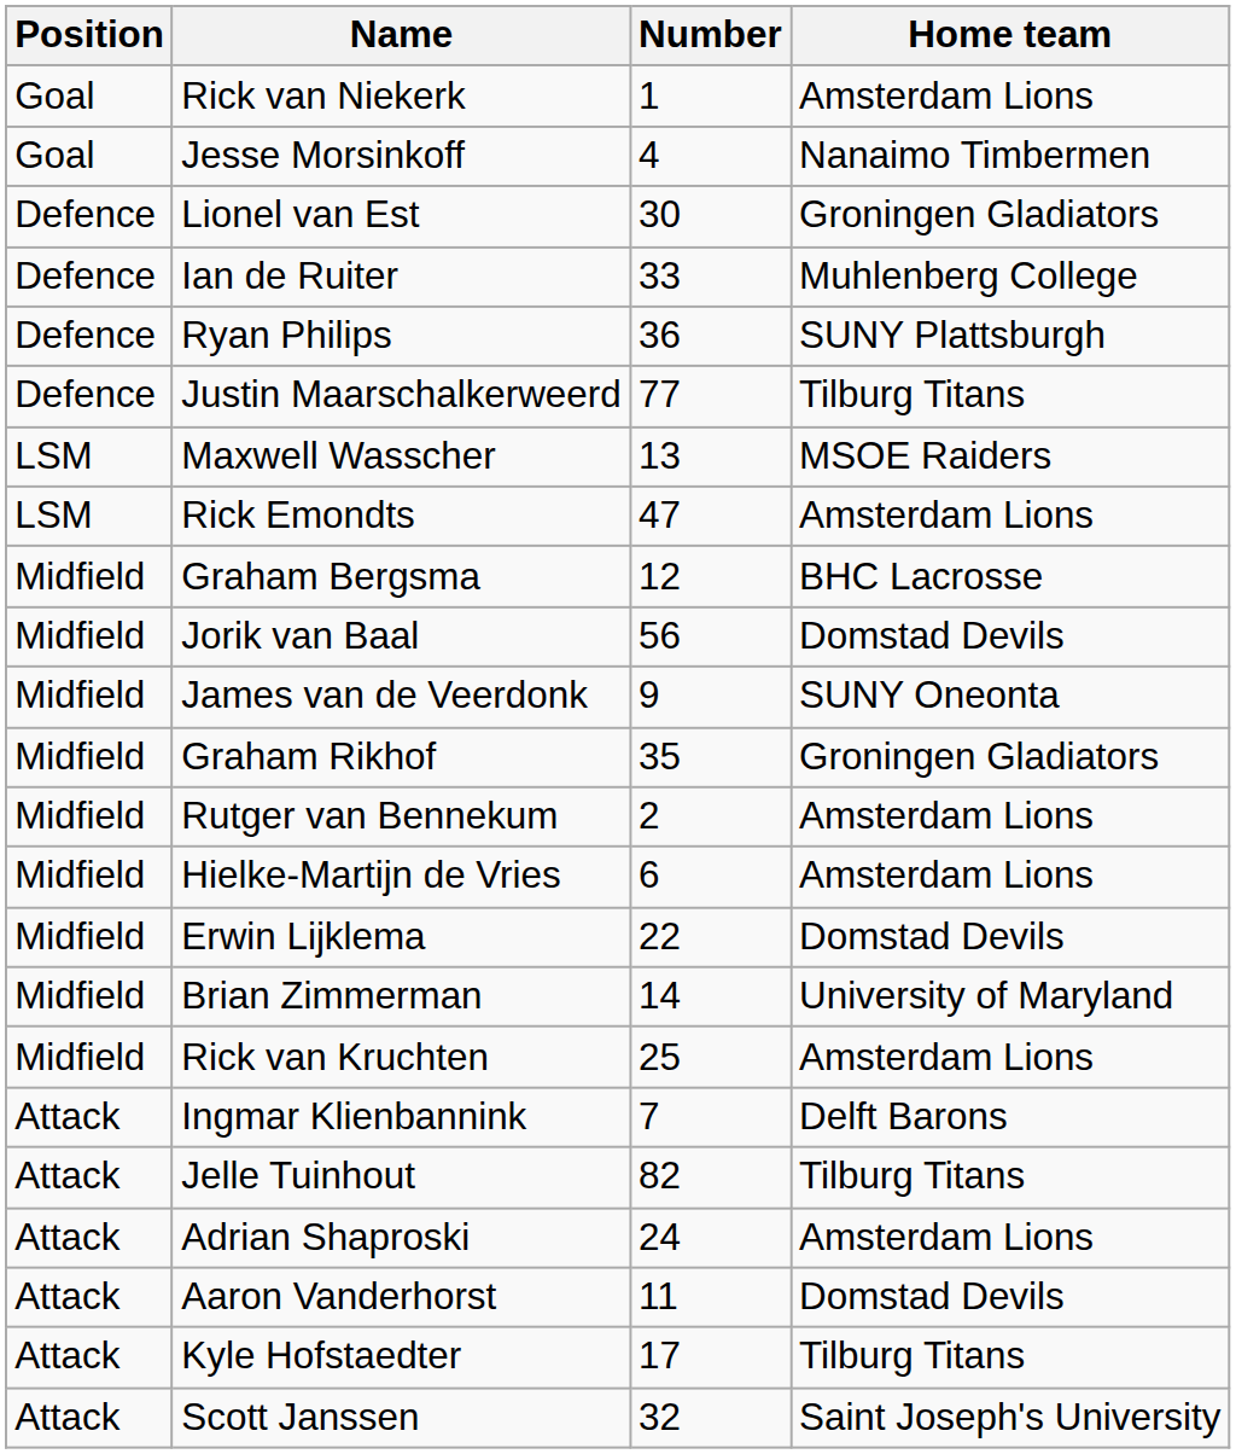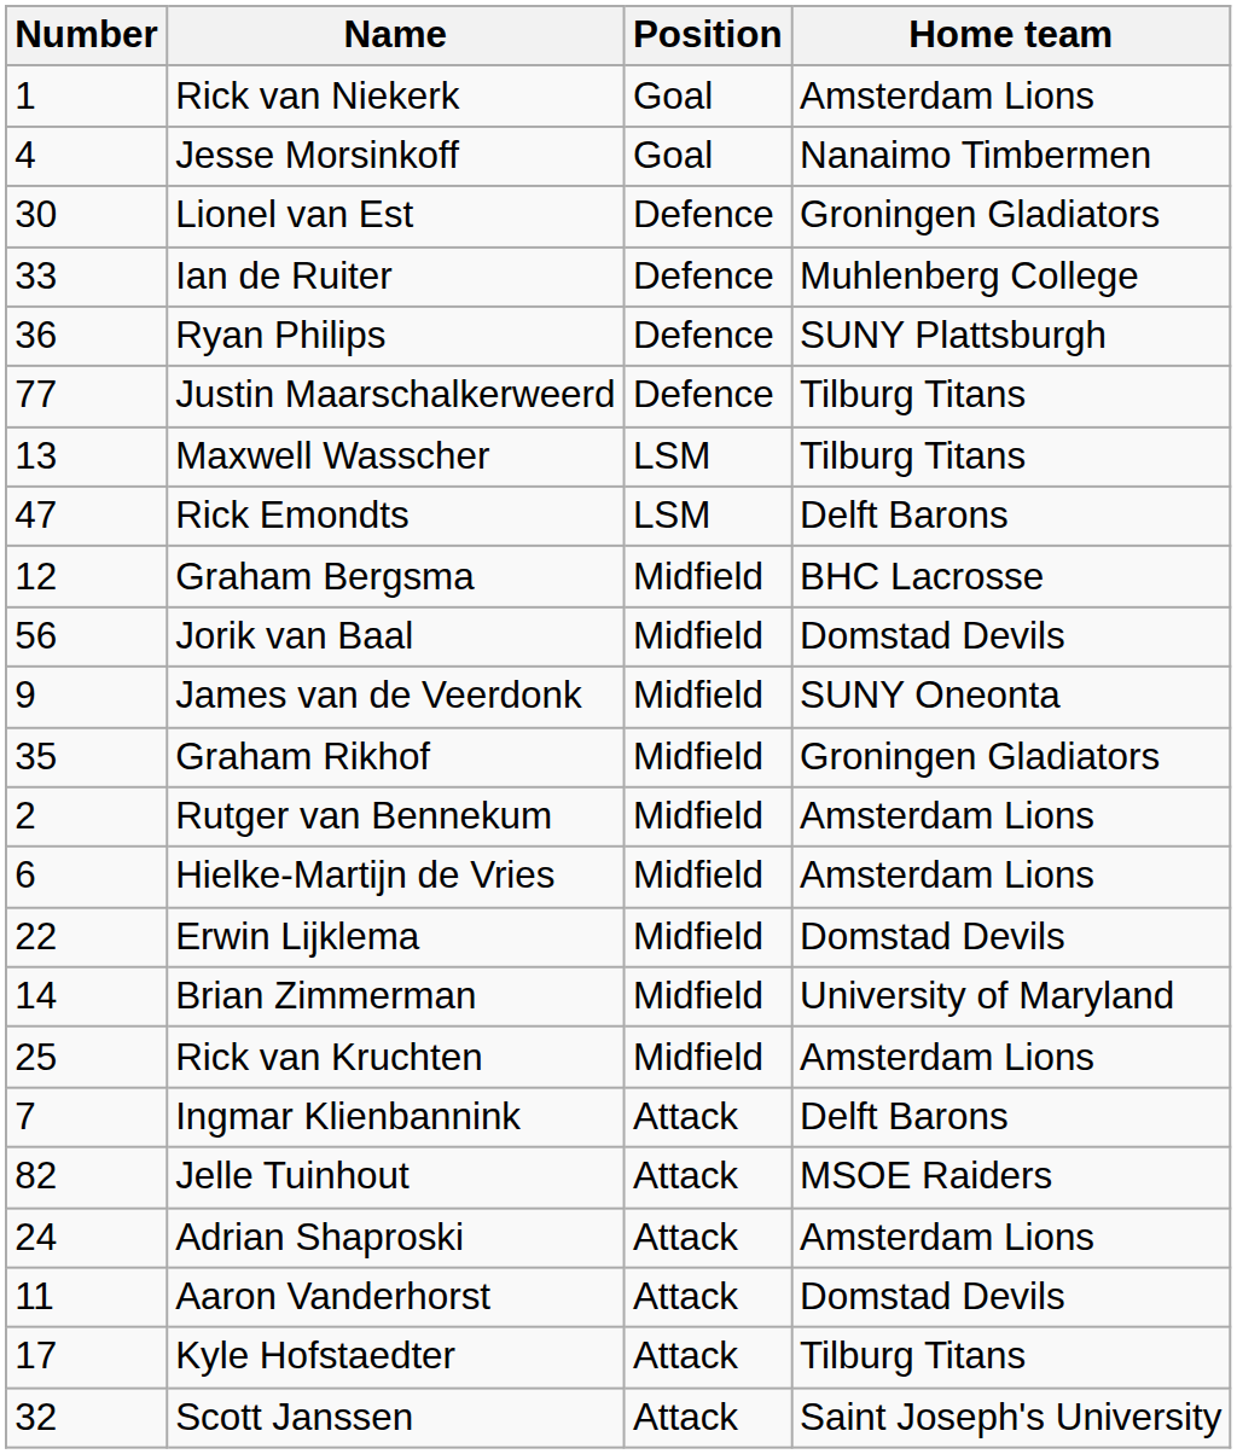 <table class="wikitable">
 <tr>
+<th>Number</th>
+<th>Name</th>
 <th>Position</th>
-<th>Name</th>
-<th>Number</th>
 <th>Home team</th>
 </tr>
 <tr>
+<td>1</td>
+<td>Rick van Niekerk</td>
 <td>Goal</td>
-<td>Rick van Niekerk</td>
-<td>1</td>
 <td>Amsterdam Lions</td>
 </tr>
 <tr>
+<td>4</td>
+<td>Jesse Morsinkoff</td>
 <td>Goal</td>
-<td>Jesse Morsinkoff</td>
-<td>4</td>
 <td>Nanaimo Timbermen</td>
 </tr>
 <tr>
+<td>30</td>
+<td>Lionel van Est</td>
 <td>Defence</td>
-<td>Lionel van Est</td>
-<td>30</td>
 <td>Groningen Gladiators</td>
 </tr>
 <tr>
+<td>33</td>
+<td>Ian de Ruiter</td>
 <td>Defence</td>
-<td>Ian de Ruiter</td>
-<td>33</td>
 <td>Muhlenberg College</td>
 </tr>
 <tr>
+<td>36</td>
+<td>Ryan Philips</td>
 <td>Defence</td>
-<td>Ryan Philips</td>
-<td>36</td>
 <td>SUNY Plattsburgh</td>
 </tr>
 <tr>
+<td>77</td>
+<td>Justin Maarschalkerweerd</td>
 <td>Defence</td>
-<td>Justin Maarschalkerweerd</td>
-<td>77</td>
 <td>Tilburg Titans</td>
 </tr>
 <tr>
+<td>13</td>
+<td>Maxwell Wasscher</td>
 <td>LSM</td>
-<td>Maxwell Wasscher</td>
-<td>13</td>
+<td>Tilburg Titans</td>
+</tr>
+<tr>
+<td>47</td>
+<td>Rick Emondts</td>
+<td>LSM</td>
+<td>Delft Barons</td>
+</tr>
+<tr>
+<td>12</td>
+<td>Graham Bergsma</td>
+<td>Midfield</td>
+<td>BHC Lacrosse</td>
+</tr>
+<tr>
+<td>56</td>
+<td>Jorik van Baal</td>
+<td>Midfield</td>
+<td>Domstad Devils</td>
+</tr>
+<tr>
+<td>9</td>
+<td>James van de Veerdonk</td>
+<td>Midfield</td>
+<td>SUNY Oneonta</td>
+</tr>
+<tr>
+<td>35</td>
+<td>Graham Rikhof</td>
+<td>Midfield</td>
+<td>Groningen Gladiators</td>
+</tr>
+<tr>
+<td>2</td>
+<td>Rutger van Bennekum</td>
+<td>Midfield</td>
+<td>Amsterdam Lions</td>
+</tr>
+<tr>
+<td>6</td>
+<td>Hielke-Martijn de Vries</td>
+<td>Midfield</td>
+<td>Amsterdam Lions</td>
+</tr>
+<tr>
+<td>22</td>
+<td>Erwin Lijklema</td>
+<td>Midfield</td>
+<td>Domstad Devils</td>
+</tr>
+<tr>
+<td>14</td>
+<td>Brian Zimmerman</td>
+<td>Midfield</td>
+<td>University of Maryland</td>
+</tr>
+<tr>
+<td>25</td>
+<td>Rick van Kruchten</td>
+<td>Midfield</td>
+<td>Amsterdam Lions</td>
+</tr>
+<tr>
+<td>7</td>
+<td>Ingmar Klienbannink</td>
+<td>Attack</td>
+<td>Delft Barons</td>
+</tr>
+<tr>
+<td>82</td>
+<td>Jelle Tuinhout</td>
+<td>Attack</td>
 <td>MSOE Raiders</td>
 </tr>
 <tr>
-<td>LSM</td>
-<td>Rick Emondts</td>
-<td>47</td>
+<td>24</td>
+<td>Adrian Shaproski</td>
+<td>Attack</td>
 <td>Amsterdam Lions</td>
 </tr>
 <tr>
-<td>Midfield</td>
-<td>Graham Bergsma</td>
-<td>12</td>
-<td>BHC Lacrosse</td>
-</tr>
-<tr>
-<td>Midfield</td>
-<td>Jorik van Baal</td>
-<td>56</td>
+<td>11</td>
+<td>Aaron Vanderhorst</td>
+<td>Attack</td>
 <td>Domstad Devils</td>
 </tr>
 <tr>
-<td>Midfield</td>
-<td>James van de Veerdonk</td>
-<td>9</td>
-<td>SUNY Oneonta</td>
-</tr>
-<tr>
-<td>Midfield</td>
-<td>Graham Rikhof</td>
-<td>35</td>
-<td>Groningen Gladiators</td>
-</tr>
-<tr>
-<td>Midfield</td>
-<td>Rutger van Bennekum</td>
-<td>2</td>
-<td>Amsterdam Lions</td>
-</tr>
-<tr>
-<td>Midfield</td>
-<td>Hielke-Martijn de Vries</td>
-<td>6</td>
-<td>Amsterdam Lions</td>
-</tr>
-<tr>
-<td>Midfield</td>
-<td>Erwin Lijklema</td>
-<td>22</td>
-<td>Domstad Devils</td>
-</tr>
-<tr>
-<td>Midfield</td>
-<td>Brian Zimmerman</td>
-<td>14</td>
-<td>University of Maryland</td>
-</tr>
-<tr>
-<td>Midfield</td>
-<td>Rick van Kruchten</td>
-<td>25</td>
-<td>Amsterdam Lions</td>
-</tr>
-<tr>
+<td>17</td>
+<td>Kyle Hofstaedter</td>
 <td>Attack</td>
-<td>Ingmar Klienbannink</td>
-<td>7</td>
-<td>Delft Barons</td>
-</tr>
-<tr>
-<td>Attack</td>
-<td>Jelle Tuinhout</td>
-<td>82</td>
 <td>Tilburg Titans</td>
 </tr>
 <tr>
+<td>32</td>
+<td>Scott Janssen</td>
 <td>Attack</td>
-<td>Adrian Shaproski</td>
-<td>24</td>
-<td>Amsterdam Lions</td>
-</tr>
-<tr>
-<td>Attack</td>
-<td>Aaron Vanderhorst</td>
-<td>11</td>
-<td>Domstad Devils</td>
-</tr>
-<tr>
-<td>Attack</td>
-<td>Kyle Hofstaedter</td>
-<td>17</td>
-<td>Tilburg Titans</td>
-</tr>
-<tr>
-<td>Attack</td>
-<td>Scott Janssen</td>
-<td>32</td>
 <td>Saint Joseph's University</td>
 </tr>
 </table>
